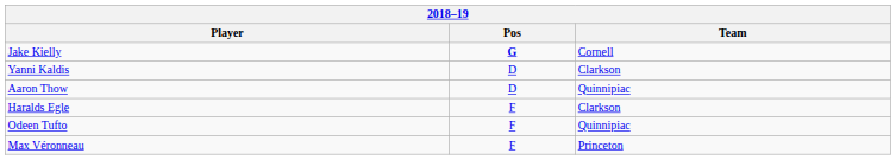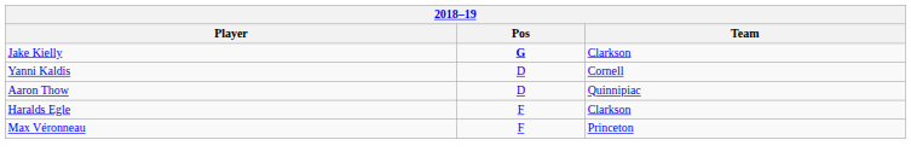 <table class="wikitable" width=95%>
 <tr>
 <th colspan=3><a href='#'>2018–19</a></th>
 </tr>
 <tr>
 <th>Player</th>
 <th>Pos</th>
 <th>Team</th>
 </tr>
 <tr>
 <td><a href='#'>Jake Kielly</a></td>
 <td align=center><strong><a href='#'>G</a></strong></td>
-<td><a href='#'>Cornell</a></td>
+<td><a href='#'>Clarkson</a></td>
 </tr>
 <tr>
 <td><a href='#'>Yanni Kaldis</a></td>
 <td align=center><a href='#'>D</a></td>
-<td><a href='#'>Clarkson</a></td>
+<td><a href='#'>Cornell</a></td>
 </tr>
 <tr>
 <td><a href='#'>Aaron Thow</a></td>
 <td align=center><a href='#'>D</a></td>
 <td><a href='#'>Quinnipiac</a></td>
 </tr>
 <tr>
 <td><a href='#'>Haralds Egle</a></td>
 <td align=center><a href='#'>F</a></td>
 <td><a href='#'>Clarkson</a></td>
 </tr>
 <tr>
-<td><a href='#'>Odeen Tufto</a></td>
-<td align=center><a href='#'>F</a></td>
-<td><a href='#'>Quinnipiac</a></td>
-</tr>
-<tr>
 <td><a href='#'>Max Véronneau</a></td>
 <td align=center><a href='#'>F</a></td>
 <td><a href='#'>Princeton</a></td>
 </tr>
 </table>
